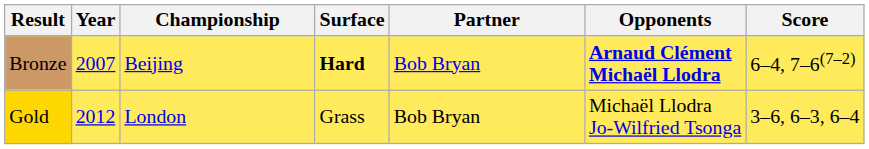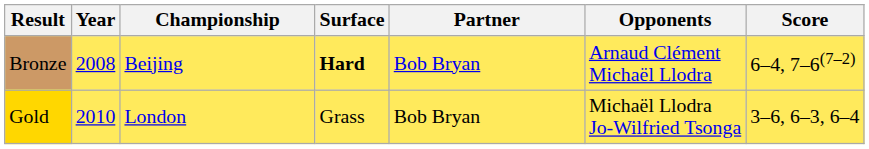 <table class="sortable wikitable">
 <tr>
 <th>Result</th>
 <th>Year</th>
 <th width=150>Championship</th>
 <th>Surface</th>
 <th width=150>Partner</th>
 <th>Opponents</th>
 <th class="unsortable">Score</th>
 </tr>
 <tr bgcolor=FFEA5C>
 <td bgcolor=cc9966>Bronze</td>
-<td><a href='#'>2007</a></td>
+<td><a href='#'>2008</a></td>
 <td><a href='#'>Beijing</a></td>
 <td><strong>Hard</strong></td>
 <td> <a href='#'>Bob Bryan</a></td>
-<td><strong> <a href='#'>Arnaud Clément</a><br> <a href='#'>Michaël Llodra</a></strong></td>
+<td> <a href='#'>Arnaud Clément</a><br> <a href='#'>Michaël Llodra</a></td>
 <td>6–4, 7–6<sup>(7–2)</sup></td>
 </tr>
 <tr bgcolor=FFEA5C>
 <td bgcolor=gold>Gold</td>
-<td><a href='#'>2012</a></td>
+<td><a href='#'>2010</a></td>
 <td><a href='#'>London</a></td>
 <td>Grass</td>
 <td> Bob Bryan</td>
 <td> Michaël Llodra<br> <a href='#'>Jo-Wilfried Tsonga</a></td>
 <td>3–6, 6–3, 6–4</td>
 </tr>
 </table>
